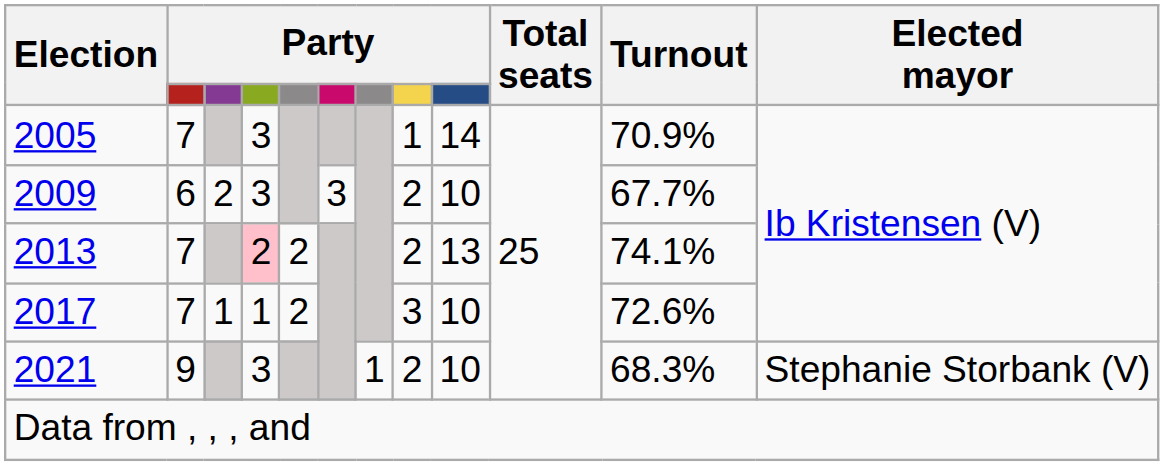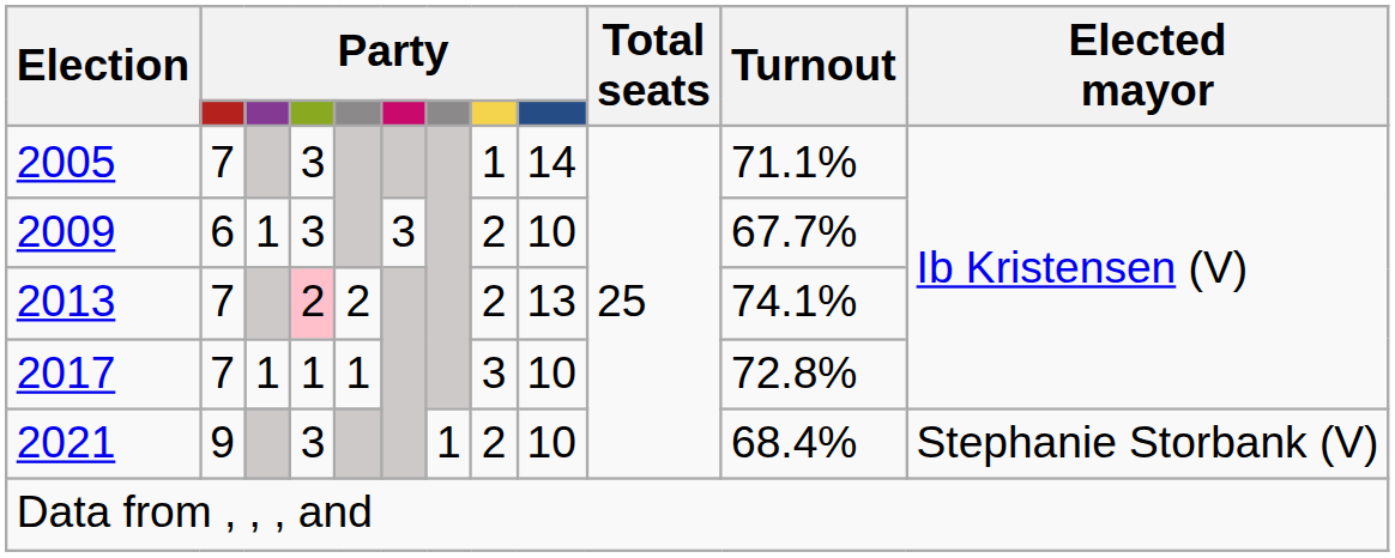 <table class="wikitable">
 <tr>
 <th rowspan="2">Election</th>
 <th colspan="8">Party</th>
 <th rowspan="2">Total<br>seats</th>
 <th rowspan="2">Turnout</th>
 <th rowspan="2">Elected<br>mayor</th>
 </tr>
 <tr>
 <td style="background:#B5211D;"><strong><a href='#'></a></strong></td>
 <td style="background:#843A93;"><strong><a href='#'></a></strong></td>
 <td style="background:#89A920;"><strong><a href='#'></a></strong></td>
 <td style="background:#8B8989;"><strong></strong></td>
 <td style="background:#C9096C;"><strong><a href='#'></a></strong></td>
 <td style="background:#8B8989;"><strong></strong></td>
 <td style="background:#F4D44D;"><strong><a href='#'></a></strong></td>
 <td style="background:#254C85;"><strong><a href='#'></a></strong></td>
 </tr>
 <tr>
 <td><a href='#'>2005</a></td>
 <td>7</td>
 <td style="background:#CDC9C9;"></td>
 <td>3</td>
 <td style="background:#CDC9C9;" rowspan="2"></td>
 <td style="background:#CDC9C9;"></td>
 <td style="background:#CDC9C9;" rowspan="4"></td>
 <td>1</td>
 <td>14</td>
 <td rowspan="5">25</td>
-<td>70.9%</td>
+<td>71.1%</td>
 <td rowspan="4"><a href='#'>Ib Kristensen</a> (V)</td>
 </tr>
 <tr>
 <td><a href='#'>2009</a></td>
 <td>6</td>
-<td>2</td>
+<td>1</td>
 <td>3</td>
 <td>3</td>
 <td>2</td>
 <td>10</td>
 <td>67.7%</td>
 </tr>
 <tr>
 <td><a href='#'>2013</a></td>
 <td>7</td>
 <td style="background:#CDC9C9;"></td>
 <td style="background: pink;">2</td>
 <td>2</td>
 <td style="background:#CDC9C9;" rowspan="3"></td>
 <td>2</td>
 <td>13</td>
 <td>74.1%</td>
 </tr>
 <tr>
 <td><a href='#'>2017</a></td>
 <td>7</td>
 <td>1</td>
 <td>1</td>
-<td>2</td>
+<td>1</td>
 <td>3</td>
 <td>10</td>
-<td>72.6%</td>
+<td>72.8%</td>
 </tr>
 <tr>
 <td><a href='#'>2021</a></td>
 <td>9</td>
 <td style="background:#CDC9C9;"></td>
 <td>3</td>
 <td style="background:#CDC9C9;"></td>
 <td>1</td>
 <td>2</td>
 <td>10</td>
-<td>68.3%</td>
+<td>68.4%</td>
 <td>Stephanie Storbank (V)</td>
 </tr>
 <tr>
 <td colspan="14">Data from , , ,  and </td>
 </tr>
 </table>
